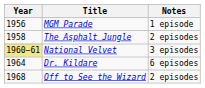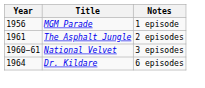 <table class="wikitable">
 <tr>
 <th>Year</th>
 <th>Title</th>
 <th>Notes</th>
 </tr>
 <tr>
 <td>1956</td>
 <td><em><a href='#'>MGM Parade</a></em></td>
 <td>1 episode</td>
 </tr>
 <tr>
-<td>1958</td>
+<td>1961</td>
 <td><em><a href='#'>The Asphalt Jungle</a></em></td>
 <td>2 episodes</td>
 </tr>
 <tr>
-<td style="background: khaki;">1960−61</td>
+<td>1960−61</td>
 <td><em><a href='#'>National Velvet</a></em></td>
 <td>3 episodes</td>
 </tr>
 <tr>
 <td>1964</td>
 <td><em><a href='#'>Dr. Kildare</a></em></td>
 <td>6 episodes</td>
 </tr>
-<tr>
-<td>1968</td>
-<td><em><a href='#'>Off to See the Wizard</a></em></td>
-<td>2 episodes</td>
-</tr>
 </table>
